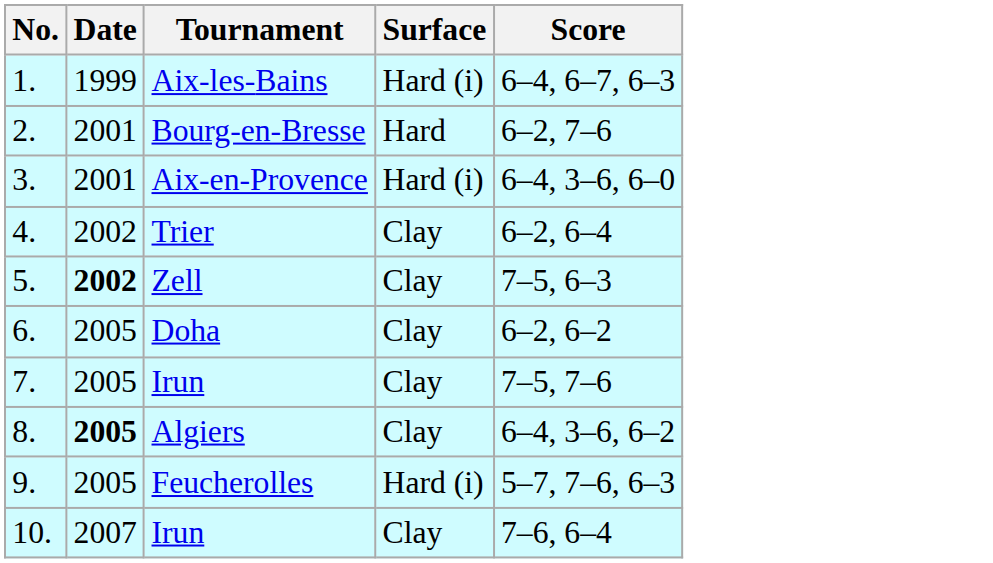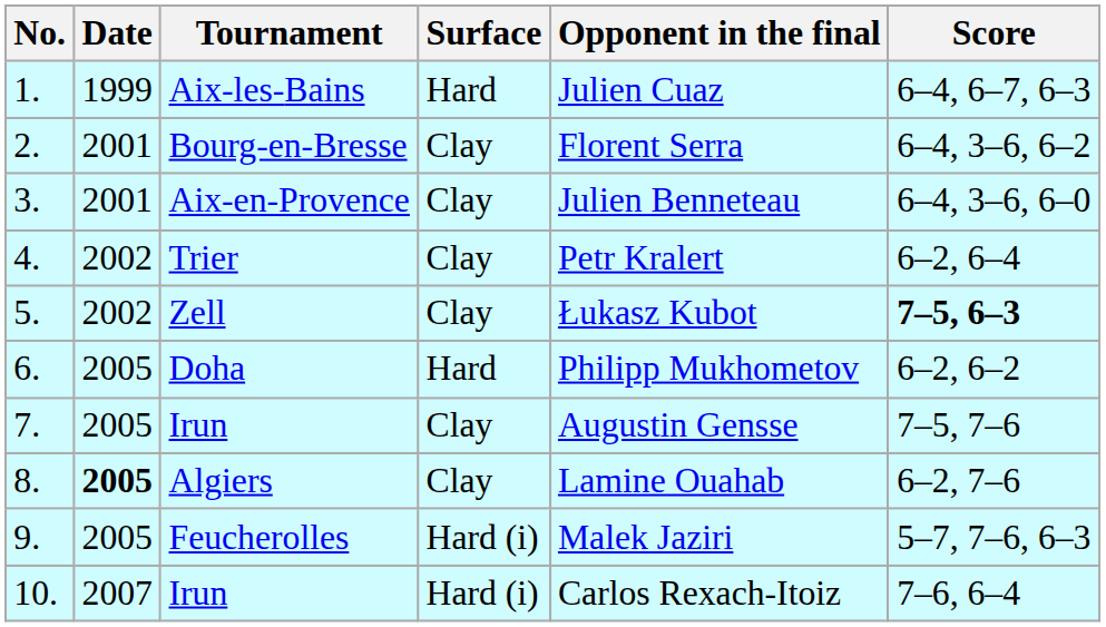 <table class="wikitable">
 <tr>
 <th>No.</th>
 <th>Date</th>
 <th>Tournament</th>
 <th>Surface</th>
+<th>Opponent in the final</th>
 <th>Score</th>
 </tr>
 <tr bgcolor="CFFCFF">
 <td>1.</td>
 <td>1999</td>
 <td><a href='#'>Aix-les-<span>Bains</span></a></td>
-<td>Hard (i)</td>
+<td>Hard</td>
+<td> <a href='#'>Julien Cuaz</a></td>
 <td>6–4, 6–7, 6–3</td>
 </tr>
 <tr bgcolor="CFFCFF">
 <td>2.</td>
 <td>2001</td>
 <td><a href='#'>Bourg-en-Bresse</a></td>
-<td>Hard</td>
-<td>6–2, 7–6</td>
+<td>Clay</td>
+<td> <a href='#'>Florent Serra</a></td>
+<td>6–4, 3–6, 6–2</td>
 </tr>
 <tr bgcolor="CFFCFF">
 <td>3.</td>
 <td>2001</td>
 <td><a href='#'>Aix-en-Provence</a></td>
-<td>Hard (i)</td>
+<td>Clay</td>
+<td> <a href='#'>Julien Benneteau</a></td>
 <td>6–4, 3–6, 6–0</td>
 </tr>
 <tr bgcolor="CFFCFF">
 <td>4.</td>
 <td>2002</td>
 <td><a href='#'>Trier</a></td>
 <td>Clay</td>
+<td> <a href='#'>Petr Kralert</a></td>
 <td>6–2, 6–4</td>
 </tr>
 <tr bgcolor="CFFCFF">
 <td>5.</td>
-<td><strong>2002</strong></td>
+<td>2002</td>
 <td><a href='#'>Zell</a></td>
 <td>Clay</td>
-<td>7–5, 6–3</td>
+<td> <a href='#'>Łukasz Kubot</a></td>
+<td><strong>7–5, 6–3</strong></td>
 </tr>
 <tr bgcolor="CFFCFF">
 <td>6.</td>
 <td>2005</td>
 <td><a href='#'>Doha</a></td>
-<td>Clay</td>
+<td>Hard</td>
+<td> <a href='#'>Philipp Mukhometov</a></td>
 <td>6–2, 6–2</td>
 </tr>
 <tr bgcolor="CFFCFF">
 <td>7.</td>
 <td>2005</td>
 <td><a href='#'>Irun</a></td>
 <td>Clay</td>
+<td> <a href='#'>Augustin Gensse</a></td>
 <td>7–5, 7–6</td>
 </tr>
 <tr bgcolor="CFFCFF">
 <td>8.</td>
 <td><strong>2005</strong></td>
 <td><a href='#'>Algiers</a></td>
 <td>Clay</td>
-<td>6–4, 3–6, 6–2</td>
+<td> <a href='#'>Lamine Ouahab</a></td>
+<td>6–2, 7–6</td>
 </tr>
 <tr bgcolor="CFFCFF">
 <td>9.</td>
 <td>2005</td>
 <td><a href='#'>Feucherolles</a></td>
 <td>Hard (i)</td>
+<td> <a href='#'>Malek Jaziri</a></td>
 <td>5–7, 7–6, 6–3</td>
 </tr>
 <tr bgcolor="CFFCFF">
 <td>10.</td>
 <td>2007</td>
 <td><a href='#'>Irun</a></td>
-<td>Clay</td>
+<td>Hard (i)</td>
+<td> Carlos Rexach-Itoiz</td>
 <td>7–6, 6–4</td>
 </tr>
 </table>
